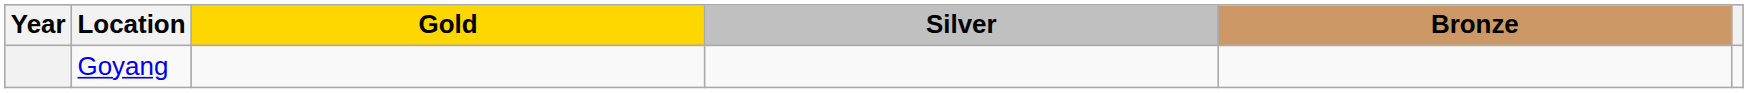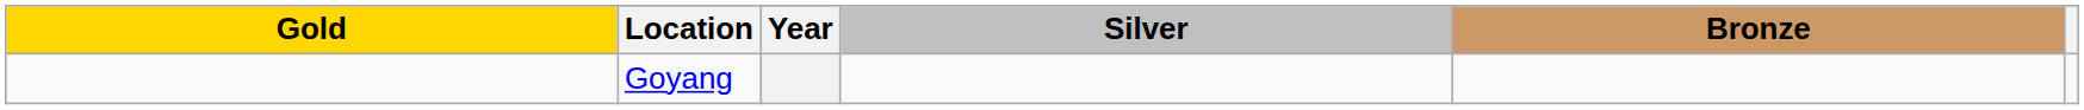 <table class="wikitable unsortable" style="text-align:left; width:85%">
 <tr>
+<td scope="col" style="text-align:center; width:30%; background:gold"><strong>Gold</strong></td>
+<th scope="col" style="text-align:center">Location</th>
 <th scope="col" style="text-align:center">Year</th>
-<th scope="col" style="text-align:center">Location</th>
-<td scope="col" style="text-align:center; width:30%; background:gold"><strong>Gold</strong></td>
 <td scope="col" style="text-align:center; width:30%; background:silver"><strong>Silver</strong></td>
 <td scope="col" style="text-align:center; width:30%; background:#c96"><strong>Bronze</strong></td>
 <th scope="col" style="text-align:center"></th>
 </tr>
 <tr>
+<td></td>
+<td><a href='#'>Goyang</a></td>
 <th scope="row" style="text-align:left"></th>
-<td><a href='#'>Goyang</a></td>
-<td></td>
 <td></td>
 <td></td>
 <td></td>
 </tr>
 </table>
